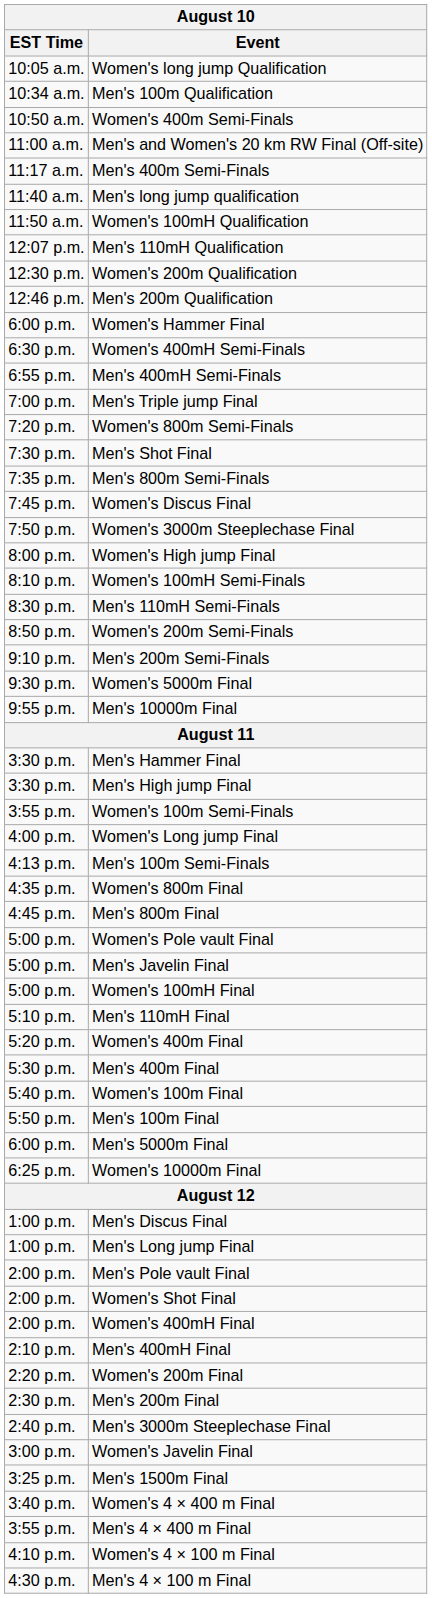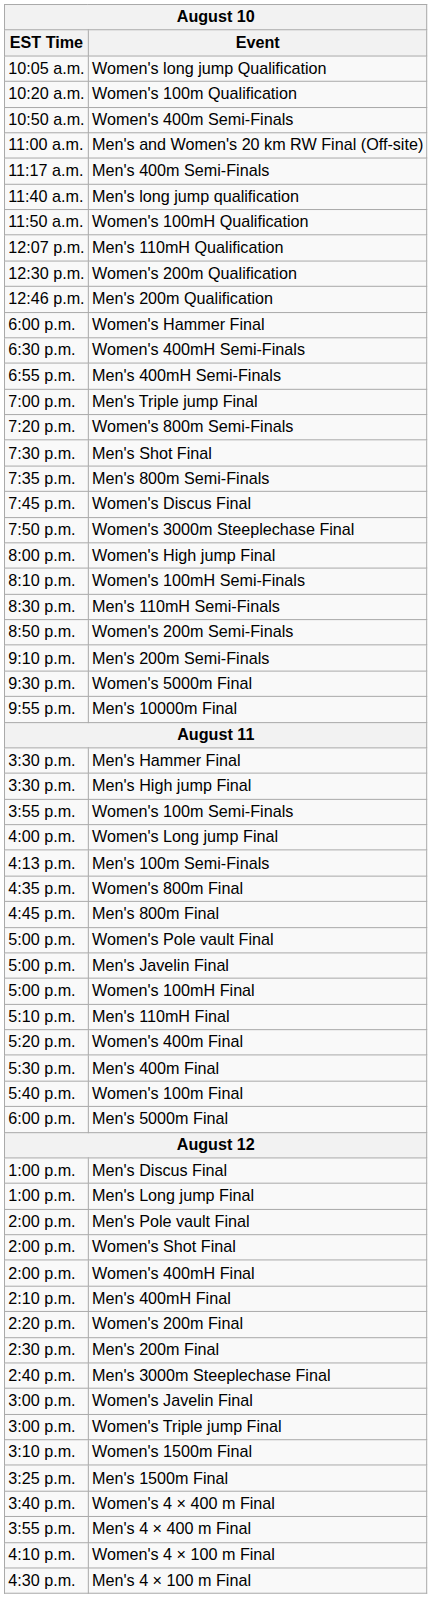 <table class="wikitable sortable">
 <tr>
 <th colspan=2>August 10</th>
 </tr>
 <tr>
 <th>EST Time</th>
 <th>Event</th>
 </tr>
 <tr>
 <td>10:05 a.m.</td>
 <td>Women's long jump Qualification</td>
 </tr>
 <tr>
-<td>10:34 a.m.</td>
-<td>Men's 100m Qualification</td>
+<td>10:20 a.m.</td>
+<td>Women's 100m Qualification</td>
 </tr>
 <tr>
 <td>10:50 a.m.</td>
 <td>Women's 400m Semi-Finals</td>
 </tr>
 <tr>
 <td>11:00 a.m.</td>
 <td>Men's and Women's 20 km RW Final (Off-site)</td>
 </tr>
 <tr>
 <td>11:17 a.m.</td>
 <td>Men's 400m Semi-Finals</td>
 </tr>
 <tr>
 <td>11:40 a.m.</td>
 <td>Men's long jump qualification</td>
 </tr>
 <tr>
 <td>11:50 a.m.</td>
 <td>Women's 100mH Qualification</td>
 </tr>
 <tr>
 <td>12:07 p.m.</td>
 <td>Men's 110mH Qualification</td>
 </tr>
 <tr>
 <td>12:30 p.m.</td>
 <td>Women's 200m Qualification</td>
 </tr>
 <tr>
 <td>12:46 p.m.</td>
 <td>Men's 200m Qualification</td>
 </tr>
 <tr>
 <td>6:00 p.m.</td>
 <td>Women's Hammer Final</td>
 </tr>
 <tr>
 <td>6:30 p.m.</td>
 <td>Women's 400mH Semi-Finals</td>
 </tr>
 <tr>
 <td>6:55 p.m.</td>
 <td>Men's 400mH Semi-Finals</td>
 </tr>
 <tr>
 <td>7:00 p.m.</td>
 <td>Men's Triple jump Final</td>
 </tr>
 <tr>
 <td>7:20 p.m.</td>
 <td>Women's 800m Semi-Finals</td>
 </tr>
 <tr>
 <td>7:30 p.m.</td>
 <td>Men's Shot Final</td>
 </tr>
 <tr>
 <td>7:35 p.m.</td>
 <td>Men's 800m Semi-Finals</td>
 </tr>
 <tr>
 <td>7:45 p.m.</td>
 <td>Women's Discus Final</td>
 </tr>
 <tr>
 <td>7:50 p.m.</td>
 <td>Women's 3000m Steeplechase Final</td>
 </tr>
 <tr>
 <td>8:00 p.m.</td>
 <td>Women's High jump Final</td>
 </tr>
 <tr>
 <td>8:10 p.m.</td>
 <td>Women's 100mH Semi-Finals</td>
 </tr>
 <tr>
 <td>8:30 p.m.</td>
 <td>Men's 110mH Semi-Finals</td>
 </tr>
 <tr>
 <td>8:50 p.m.</td>
 <td>Women's 200m Semi-Finals</td>
 </tr>
 <tr>
 <td>9:10 p.m.</td>
 <td>Men's 200m Semi-Finals</td>
 </tr>
 <tr>
 <td>9:30 p.m.</td>
 <td>Women's 5000m Final</td>
 </tr>
 <tr>
 <td>9:55 p.m.</td>
 <td>Men's 10000m Final</td>
 </tr>
 <tr>
 <th colspan=2>August 11</th>
 </tr>
 <tr>
 <td>3:30 p.m.</td>
 <td>Men's Hammer Final</td>
 </tr>
 <tr>
 <td>3:30 p.m.</td>
 <td>Men's High jump Final</td>
 </tr>
 <tr>
 <td>3:55 p.m.</td>
 <td>Women's 100m Semi-Finals</td>
 </tr>
 <tr>
 <td>4:00 p.m.</td>
 <td>Women's Long jump Final</td>
 </tr>
 <tr>
 <td>4:13 p.m.</td>
 <td>Men's 100m Semi-Finals</td>
 </tr>
 <tr>
 <td>4:35 p.m.</td>
 <td>Women's 800m Final</td>
 </tr>
 <tr>
 <td>4:45 p.m.</td>
 <td>Men's 800m Final</td>
 </tr>
 <tr>
 <td>5:00 p.m.</td>
 <td>Women's Pole vault Final</td>
 </tr>
 <tr>
 <td>5:00 p.m.</td>
 <td>Men's Javelin Final</td>
 </tr>
 <tr>
 <td>5:00 p.m.</td>
 <td>Women's 100mH Final</td>
 </tr>
 <tr>
 <td>5:10 p.m.</td>
 <td>Men's 110mH Final</td>
 </tr>
 <tr>
 <td>5:20 p.m.</td>
 <td>Women's 400m Final</td>
 </tr>
 <tr>
 <td>5:30 p.m.</td>
 <td>Men's 400m Final</td>
 </tr>
 <tr>
 <td>5:40 p.m.</td>
 <td>Women's 100m Final</td>
 </tr>
 <tr>
-<td>5:50 p.m.</td>
-<td>Men's 100m Final</td>
-</tr>
-<tr>
 <td>6:00 p.m.</td>
 <td>Men's 5000m Final</td>
-</tr>
-<tr>
-<td>6:25 p.m.</td>
-<td>Women's 10000m Final</td>
 </tr>
 <tr>
 <th colspan=2>August 12</th>
 </tr>
 <tr>
 <td>1:00 p.m.</td>
 <td>Men's Discus Final</td>
 </tr>
 <tr>
 <td>1:00 p.m.</td>
 <td>Men's Long jump Final</td>
 </tr>
 <tr>
 <td>2:00 p.m.</td>
 <td>Men's Pole vault Final</td>
 </tr>
 <tr>
 <td>2:00 p.m.</td>
 <td>Women's Shot Final</td>
 </tr>
 <tr>
 <td>2:00 p.m.</td>
 <td>Women's 400mH Final</td>
 </tr>
 <tr>
 <td>2:10 p.m.</td>
 <td>Men's 400mH Final</td>
 </tr>
 <tr>
 <td>2:20 p.m.</td>
 <td>Women's 200m Final</td>
 </tr>
 <tr>
 <td>2:30 p.m.</td>
 <td>Men's 200m Final</td>
 </tr>
 <tr>
 <td>2:40 p.m.</td>
 <td>Men's 3000m Steeplechase Final</td>
 </tr>
 <tr>
 <td>3:00 p.m.</td>
 <td>Women's Javelin Final</td>
 </tr>
 <tr>
+<td>3:00 p.m.</td>
+<td>Women's Triple jump Final</td>
+</tr>
+<tr>
+<td>3:10 p.m.</td>
+<td>Women's 1500m Final</td>
+</tr>
+<tr>
 <td>3:25 p.m.</td>
 <td>Men's 1500m Final</td>
 </tr>
 <tr>
 <td>3:40 p.m.</td>
 <td>Women's 4 × 400 m Final</td>
 </tr>
 <tr>
 <td>3:55 p.m.</td>
 <td>Men's 4 × 400 m Final</td>
 </tr>
 <tr>
 <td>4:10 p.m.</td>
 <td>Women's 4 × 100 m Final</td>
 </tr>
 <tr>
 <td>4:30 p.m.</td>
 <td>Men's 4 × 100 m Final</td>
 </tr>
 </table>
